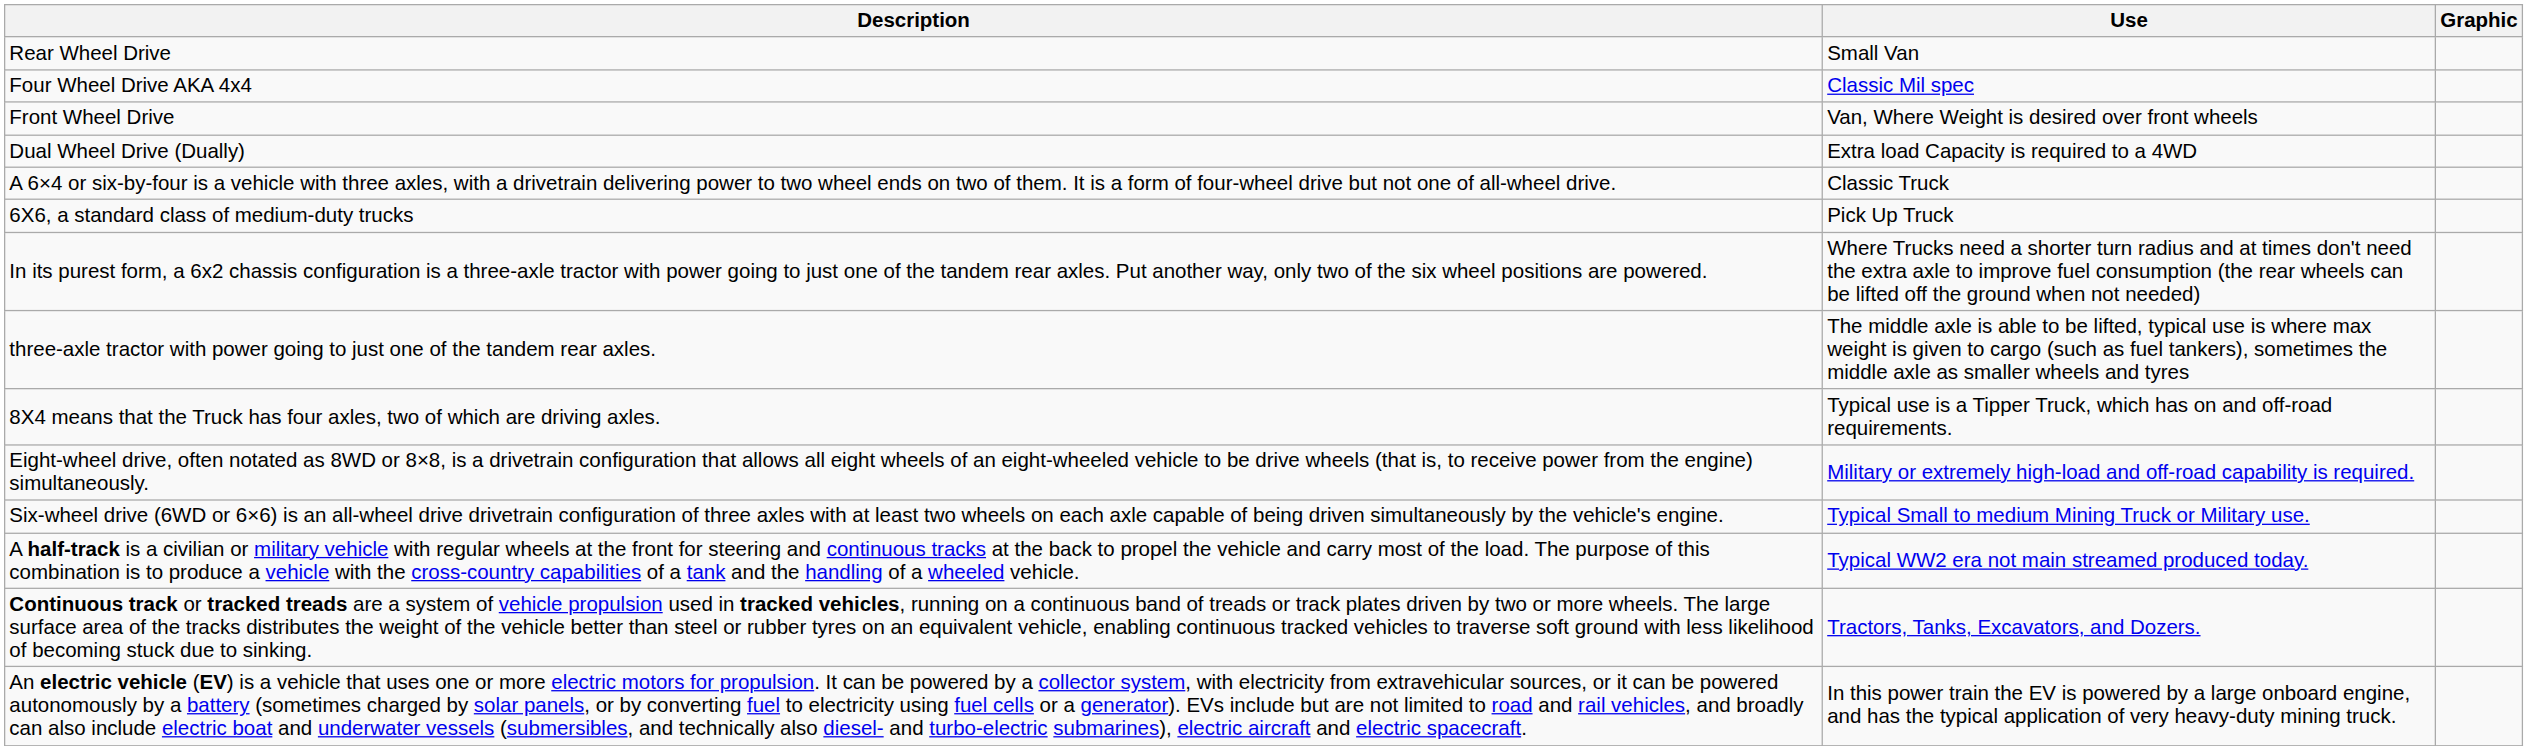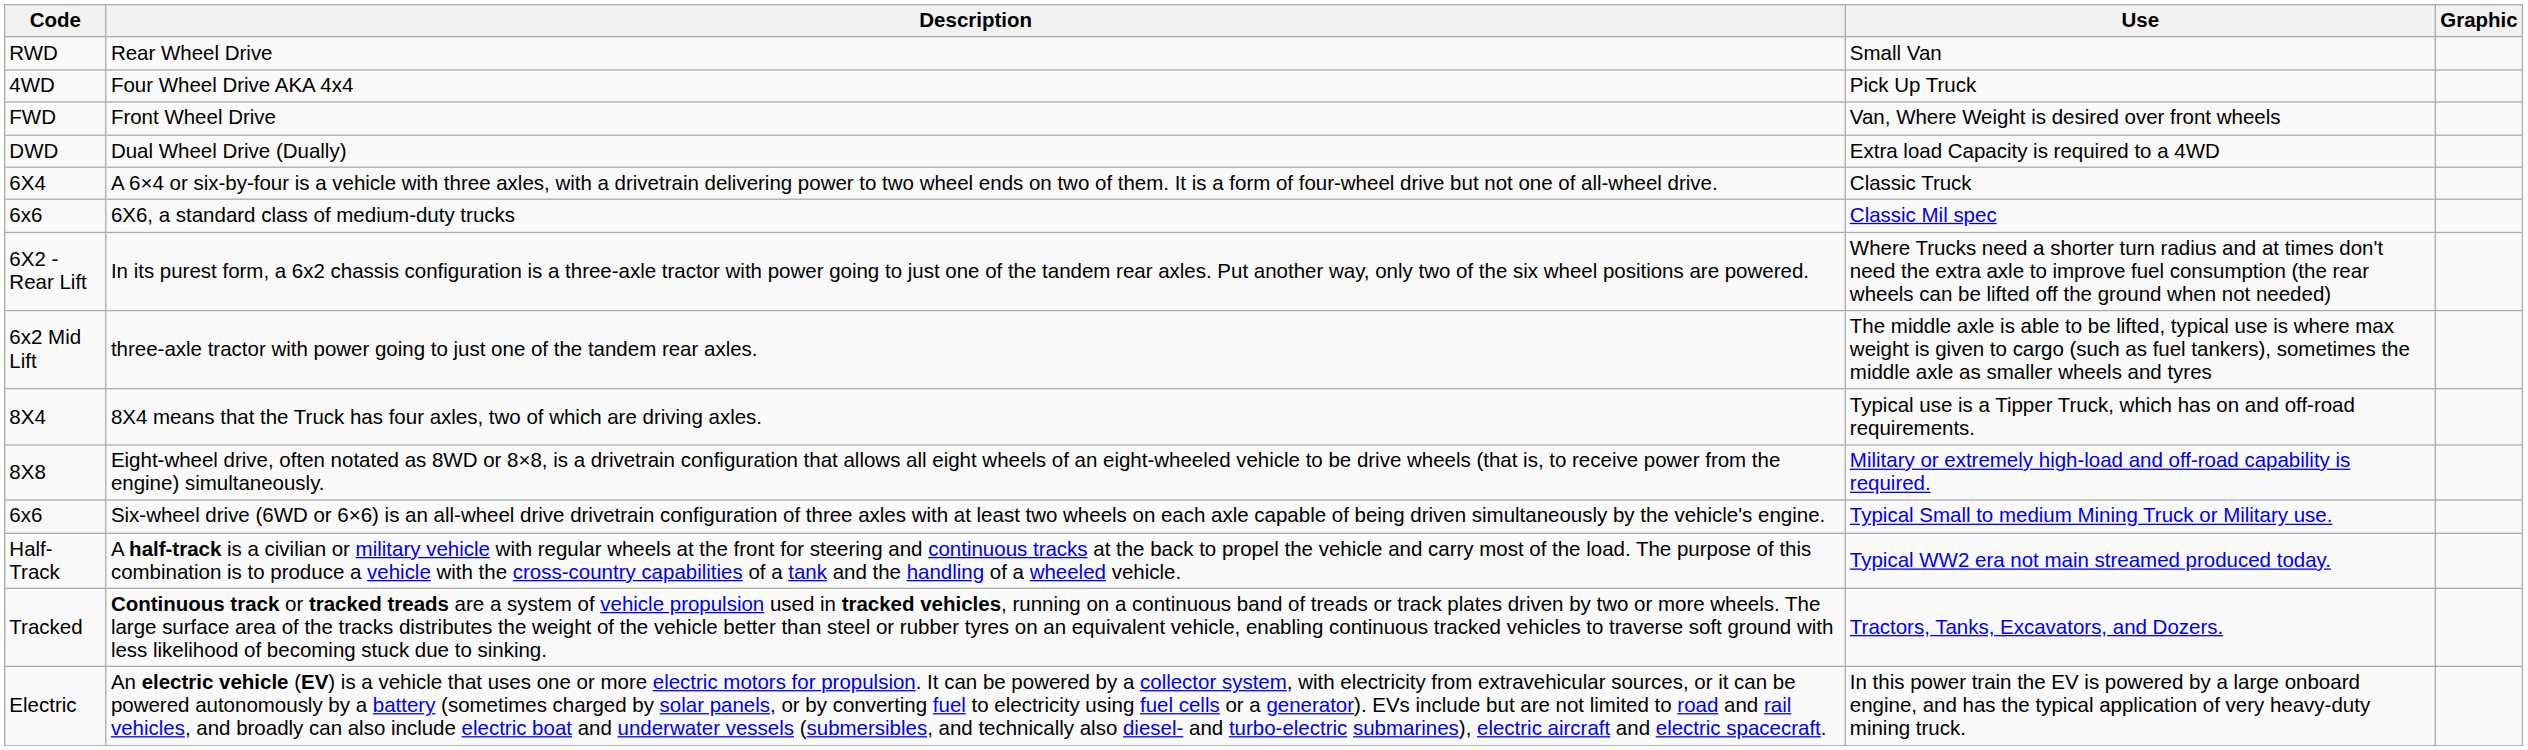 <table class="wikitable">
 <tr>
+<th>Code</th>
 <th>Description</th>
 <th>Use</th>
 <th>Graphic</th>
 </tr>
 <tr>
+<td>RWD</td>
 <td>Rear Wheel Drive</td>
 <td>Small Van</td>
 <td></td>
 </tr>
 <tr>
+<td>4WD</td>
 <td>Four Wheel Drive AKA 4x4</td>
-<td><a href='#'>Classic Mil spec</a></td>
+<td>Pick Up Truck</td>
 <td></td>
 </tr>
 <tr>
+<td>FWD</td>
 <td>Front Wheel Drive</td>
 <td>Van,  Where Weight is desired over front wheels</td>
 <td></td>
 </tr>
 <tr>
+<td>DWD</td>
 <td>Dual Wheel Drive (Dually)</td>
 <td>Extra load Capacity is required to a 4WD</td>
 <td></td>
 </tr>
 <tr>
+<td>6X4</td>
 <td>A 6×4 or six-by-four is a vehicle with three axles, with a drivetrain delivering power to two wheel ends on two of them. It is a form of four-wheel drive but not one of all-wheel drive.</td>
 <td>Classic Truck</td>
 <td></td>
 </tr>
 <tr>
+<td>6x6</td>
 <td>6X6, a standard class of medium-duty trucks</td>
-<td>Pick Up Truck</td>
+<td><a href='#'>Classic Mil spec</a></td>
 <td></td>
 </tr>
 <tr>
+<td>6X2 - Rear Lift</td>
 <td>In its purest form, a 6x2 chassis configuration is a three-axle tractor with power going to just one of the tandem rear axles. Put another way, only two of the six wheel positions are powered.</td>
 <td>Where Trucks need a shorter turn radius and at times don't need the extra axle to improve fuel consumption (the rear wheels can be lifted off the ground when not needed)</td>
 <td></td>
 </tr>
 <tr>
+<td>6x2 Mid Lift</td>
 <td>three-axle tractor with power going to just one of the tandem rear axles.</td>
 <td>The middle axle is able to be lifted, typical use is where max weight is given to cargo (such as fuel tankers), sometimes the middle axle as smaller wheels and tyres</td>
 <td></td>
 </tr>
 <tr>
+<td>8X4</td>
 <td>8X4 means that the Truck has four axles, two of which are driving axles.</td>
 <td>Typical use is a Tipper Truck, which has on and off-road requirements.</td>
 <td></td>
 </tr>
 <tr>
+<td>8X8</td>
 <td>Eight-wheel drive, often notated as 8WD or 8×8, is a drivetrain configuration that allows all eight wheels of an eight-wheeled vehicle to be drive wheels (that is, to receive power from the engine) simultaneously.</td>
 <td><a href='#'>Military or extremely high-load and off-road capability is required.</a></td>
 <td></td>
 </tr>
 <tr>
+<td>6x6</td>
 <td>Six-wheel drive (6WD or 6×6) is an all-wheel drive drivetrain configuration of three axles with at least two wheels on each axle capable of being driven simultaneously by the vehicle's engine.</td>
 <td><a href='#'>Typical Small to medium Mining Truck or Military use.</a></td>
 <td></td>
 </tr>
 <tr>
+<td>Half-Track</td>
 <td>A <strong>half-track</strong> is a civilian or <a href='#'>military vehicle</a> with regular wheels at the front for steering and <a href='#'>continuous tracks</a> at the back to propel the vehicle and carry most of the load. The purpose of this combination is to produce a <a href='#'>vehicle</a> with the <a href='#'>cross-country capabilities</a> of a <a href='#'>tank</a> and the <a href='#'>handling</a> of a <a href='#'>wheeled</a> vehicle.</td>
 <td><a href='#'>Typical WW2 era not main streamed produced today.</a></td>
 <td></td>
 </tr>
 <tr>
+<td>Tracked</td>
 <td><strong>Continuous track</strong> or <strong>tracked treads</strong> are a system of <a href='#'>vehicle propulsion</a> used in <strong>tracked vehicles</strong>, running on a continuous band of treads or track plates driven by two or more wheels. The large surface area of the tracks distributes the weight of the vehicle better than steel or rubber tyres on an equivalent vehicle, enabling continuous tracked vehicles to traverse soft ground with less likelihood of becoming stuck due to sinking.</td>
 <td><a href='#'>Tractors, Tanks, Excavators, and Dozers.</a></td>
 <td></td>
 </tr>
 <tr>
+<td>Electric</td>
 <td>An <strong>electric vehicle</strong> (<strong>EV</strong>) is a vehicle that uses one or more <a href='#'>electric motors for propulsion</a>. It can be powered by a <a href='#'>collector system</a>, with electricity from extravehicular sources, or it can be powered autonomously by a <a href='#'>battery</a> (sometimes charged by <a href='#'>solar panels</a>, or by converting <a href='#'>fuel</a> to electricity using <a href='#'>fuel cells</a> or a <a href='#'>generator</a>). EVs include but are not limited to <a href='#'>road</a> and <a href='#'>rail vehicles</a>, and broadly can also include <a href='#'>electric boat</a> and <a href='#'>underwater vessels</a> (<a href='#'>submersibles</a>, and technically also <a href='#'>diesel-</a> and <a href='#'>turbo-electric</a> <a href='#'>submarines</a>), <a href='#'>electric aircraft</a> and <a href='#'>electric spacecraft</a>.</td>
 <td>In this power train the EV is powered by a large onboard engine, and has the typical application of very heavy-duty mining truck.</td>
 <td></td>
 </tr>
 </table>
